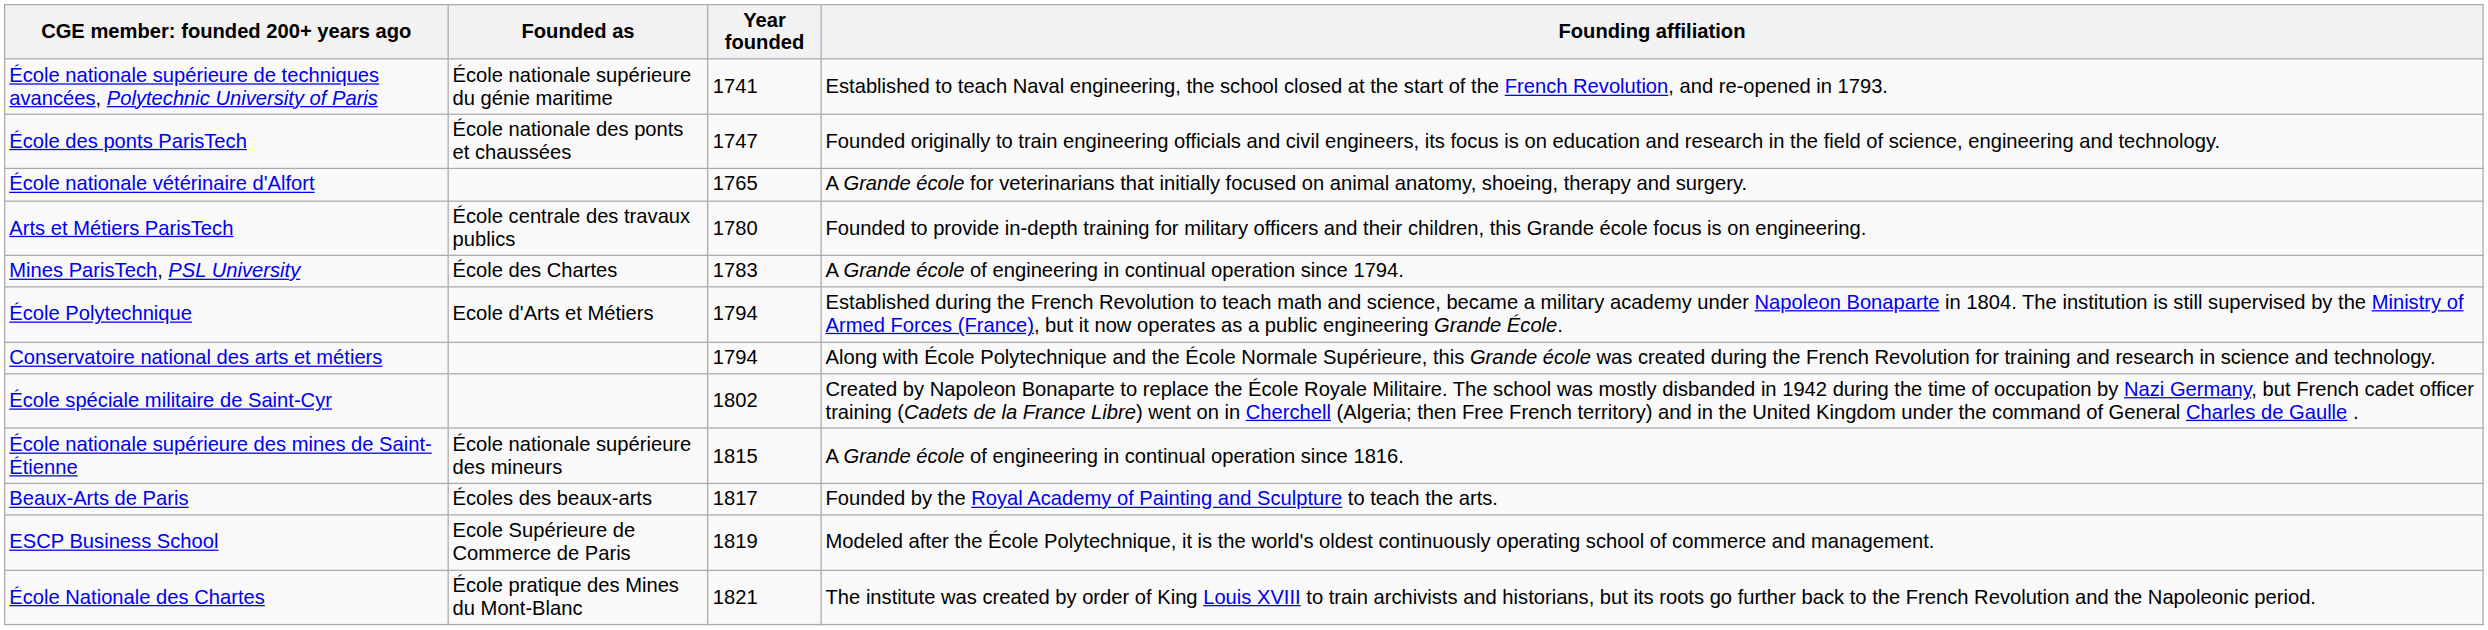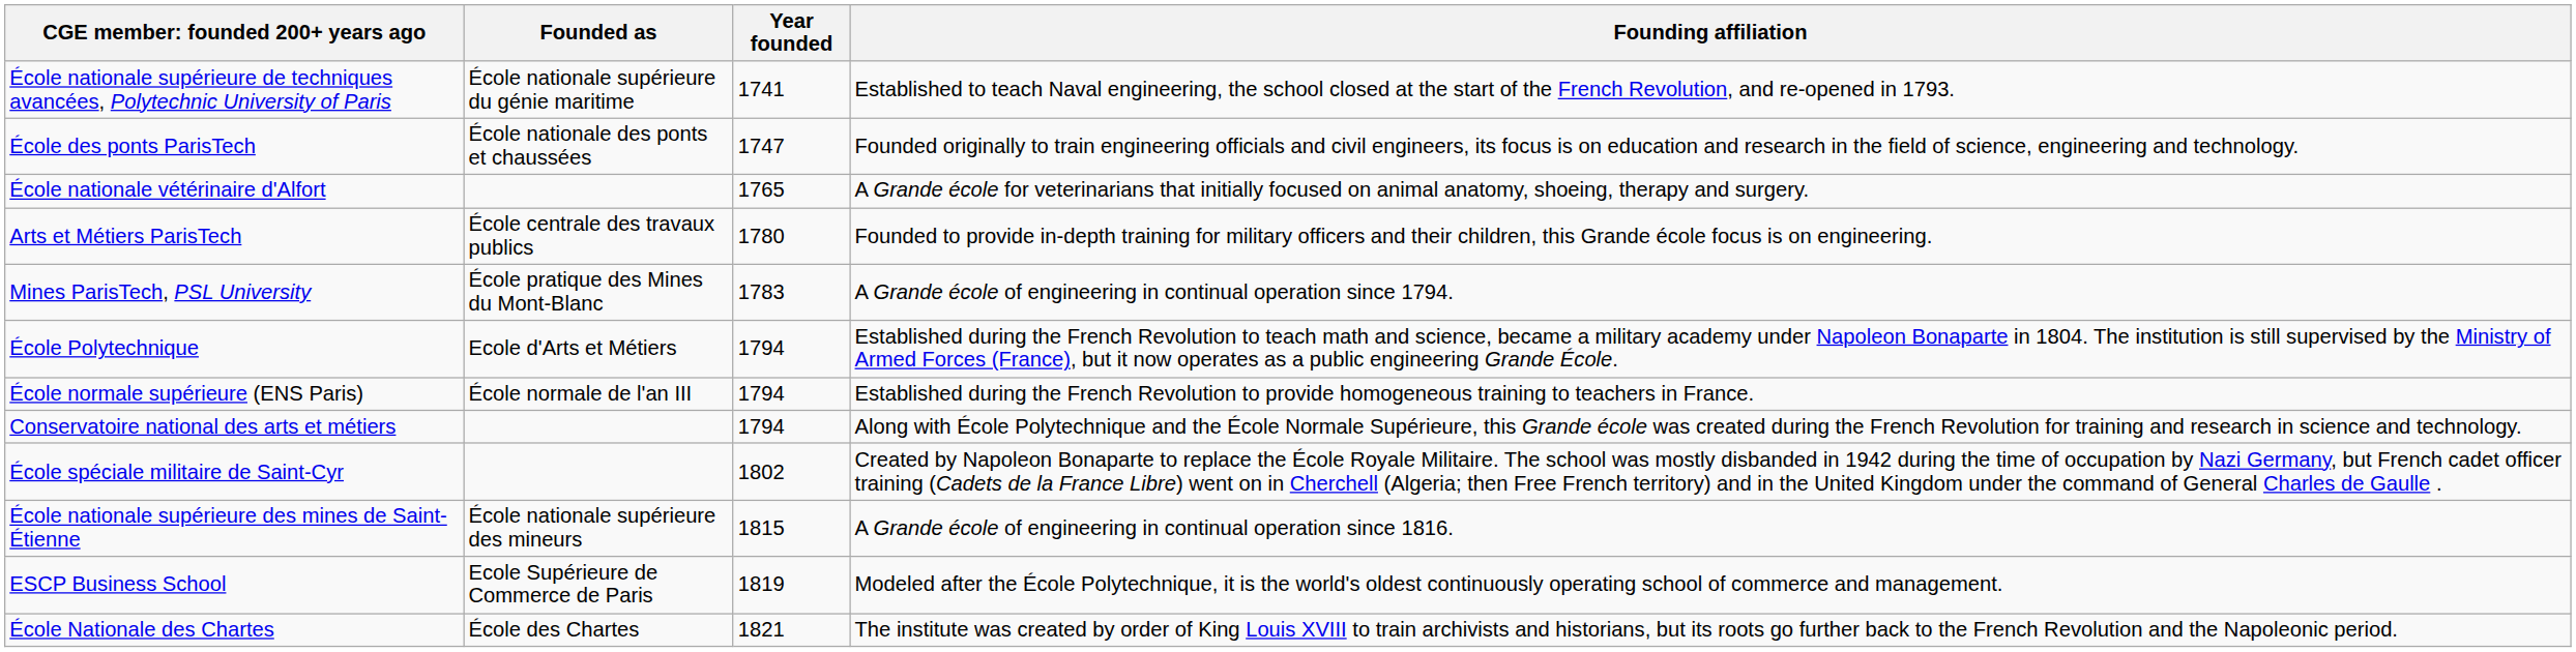 <table class="wikitable sortable">
 <tr>
 <th>CGE member: founded 200+ years ago</th>
 <th>Founded as</th>
 <th>Year founded</th>
 <th>Founding affiliation</th>
 </tr>
 <tr>
 <td><a href='#'>École nationale supérieure de techniques avancées</a>, <em><a href='#'>Polytechnic University of Paris</a></em></td>
 <td>École nationale supérieure du génie maritime</td>
 <td>1741</td>
 <td>Established to teach Naval engineering, the school closed at the start of the <a href='#'>French Revolution</a>, and re-opened in 1793.</td>
 </tr>
 <tr>
 <td><a href='#'>École des ponts ParisTech</a></td>
 <td>École nationale des ponts et chaussées</td>
 <td>1747</td>
 <td>Founded originally to train engineering officials and civil engineers, its focus is on education and research in the field of science, engineering and technology.</td>
 </tr>
 <tr>
 <td><a href='#'>École nationale vétérinaire d'Alfort</a></td>
 <td></td>
 <td>1765</td>
 <td>A <em>Grande école</em> for veterinarians that initially focused on animal anatomy, shoeing, therapy and surgery.</td>
 </tr>
 <tr>
 <td><a href='#'>Arts et Métiers ParisTech</a></td>
 <td>École centrale des travaux publics</td>
 <td>1780</td>
 <td>Founded to provide in-depth training for military officers and their children, this Grande école focus is on engineering.</td>
 </tr>
 <tr>
 <td><a href='#'>Mines ParisTech</a>, <em><a href='#'>PSL University</a></em></td>
-<td>École des Chartes</td>
+<td>École pratique des Mines du Mont-Blanc</td>
 <td>1783</td>
 <td>A <em>Grande école</em> of engineering in continual operation since 1794.</td>
 </tr>
 <tr>
 <td><a href='#'>École Polytechnique</a></td>
 <td>Ecole d'Arts et Métiers</td>
 <td>1794</td>
 <td>Established during the French Revolution to teach math and science, became a military academy under <a href='#'>Napoleon Bonaparte</a> in 1804. The institution is still supervised by the <a href='#'>Ministry of Armed Forces (France)</a>, but it now operates as a public engineering <em>Grande École</em>.</td>
+</tr>
+<tr>
+<td><a href='#'>École normale supérieure</a> (ENS Paris)</td>
+<td>École normale de l'an III</td>
+<td>1794</td>
+<td>Established during the French Revolution to provide homogeneous training to teachers in France.</td>
 </tr>
 <tr>
 <td><a href='#'>Conservatoire national des arts et métiers</a></td>
 <td></td>
 <td>1794</td>
 <td>Along with École Polytechnique and the École Normale Supérieure, this <em>Grande école</em> was created during the French Revolution for training and research in science and technology.</td>
 </tr>
 <tr>
 <td><a href='#'>École spéciale militaire de Saint-Cyr</a></td>
 <td></td>
 <td>1802</td>
 <td>Created by Napoleon Bonaparte to replace the École Royale Militaire. The school was mostly disbanded in 1942 during the time of occupation by <a href='#'>Nazi Germany</a>, but French cadet officer training (<em>Cadets de la France Libre</em>) went on in <a href='#'>Cherchell</a> (Algeria; then Free French territory) and in the United Kingdom under the command of General <a href='#'>Charles de Gaulle</a> .</td>
 </tr>
 <tr>
 <td><a href='#'>École nationale supérieure des mines de Saint-Étienne</a></td>
 <td>École nationale supérieure des mineurs</td>
 <td>1815</td>
 <td>A <em>Grande école</em> of engineering in continual operation since 1816.</td>
 </tr>
 <tr>
-<td><a href='#'>Beaux-Arts de Paris</a></td>
-<td>Écoles des beaux-arts</td>
-<td>1817</td>
-<td>Founded by the <a href='#'>Royal Academy of Painting and Sculpture</a> to teach the arts.</td>
-</tr>
-<tr>
 <td><a href='#'>ESCP Business School</a></td>
 <td>Ecole Supérieure de Commerce de Paris</td>
 <td>1819</td>
 <td>Modeled after the École Polytechnique, it is the world's oldest continuously operating school of commerce and management.</td>
 </tr>
 <tr>
 <td><a href='#'>École Nationale des Chartes</a></td>
-<td>École pratique des Mines du Mont-Blanc</td>
+<td>École des Chartes</td>
 <td>1821</td>
 <td>The institute was created by order of King <a href='#'>Louis XVIII</a> to train archivists and historians, but its roots go further back to the French Revolution and the Napoleonic period.</td>
 </tr>
 </table>
